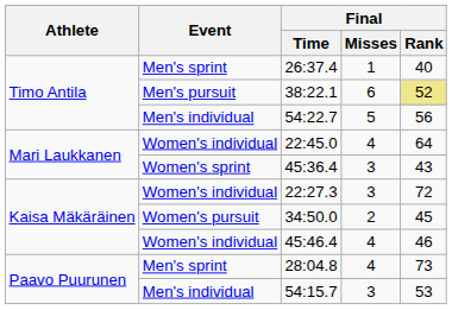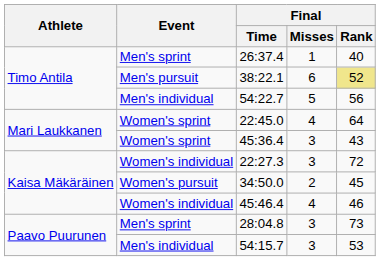 <table class="wikitable" style="font-size:90%">
 <tr>
 <th rowspan="2">Athlete</th>
 <th rowspan="2">Event</th>
 <th colspan="3">Final</th>
 </tr>
 <tr>
 <th>Time</th>
 <th>Misses</th>
 <th>Rank</th>
 </tr>
 <tr align=center>
 <td align=left rowspan=3><a href='#'>Timo Antila</a></td>
 <td align=left><a href='#'>Men's sprint</a></td>
 <td>26:37.4</td>
 <td>1</td>
 <td>40</td>
 </tr>
 <tr align=center>
 <td align=left><a href='#'>Men's pursuit</a></td>
 <td>38:22.1</td>
 <td>6</td>
 <td style="background: khaki;">52</td>
 </tr>
 <tr align=center>
 <td align=left><a href='#'>Men's individual</a></td>
 <td>54:22.7</td>
 <td>5</td>
 <td>56</td>
 </tr>
 <tr align=center>
 <td align=left rowspan=2><a href='#'>Mari Laukkanen</a></td>
-<td align=left><a href='#'>Women's individual</a></td>
+<td align=left><a href='#'>Women's sprint</a></td>
 <td>22:45.0</td>
 <td>4</td>
 <td>64</td>
 </tr>
 <tr align=center>
 <td align=left><a href='#'>Women's sprint</a></td>
 <td>45:36.4</td>
 <td>3</td>
 <td>43</td>
 </tr>
 <tr align=center>
 <td align=left rowspan=3><a href='#'>Kaisa Mäkäräinen</a></td>
 <td align=left><a href='#'>Women's individual</a></td>
 <td>22:27.3</td>
 <td>3</td>
 <td>72</td>
 </tr>
 <tr align=center>
 <td align=left><a href='#'>Women's pursuit</a></td>
 <td>34:50.0</td>
 <td>2</td>
 <td>45</td>
 </tr>
 <tr align=center>
 <td align=left><a href='#'>Women's individual</a></td>
 <td>45:46.4</td>
 <td>4</td>
 <td>46</td>
 </tr>
 <tr align=center>
 <td align=left rowspan=2><a href='#'>Paavo Puurunen</a></td>
 <td align=left><a href='#'>Men's sprint</a></td>
 <td>28:04.8</td>
-<td>4</td>
+<td>3</td>
 <td>73</td>
 </tr>
 <tr align=center>
 <td align=left><a href='#'>Men's individual</a></td>
 <td>54:15.7</td>
 <td>3</td>
 <td>53</td>
 </tr>
 </table>
